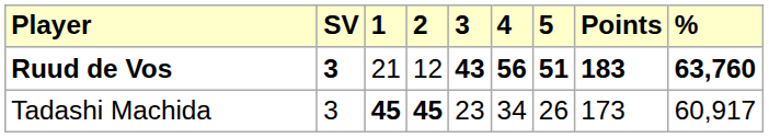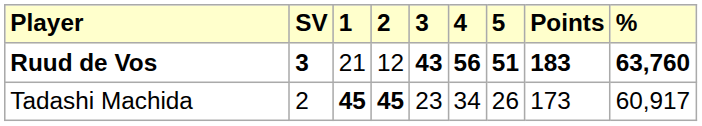 <table class="wikitable">
 <tr bgcolor="#ffffcc">
 <td width=180><strong>Player</strong></td>
 <td><strong>SV</strong></td>
 <td><strong>1</strong></td>
 <td><strong>2</strong></td>
 <td><strong>3</strong></td>
 <td><strong>4</strong></td>
 <td><strong>5</strong></td>
 <td><strong>Points</strong></td>
 <td><strong>%</strong></td>
 </tr>
 <tr bgcolor="FFFFFF">
 <td> <strong>Ruud de Vos</strong></td>
 <td><strong>3</strong></td>
 <td>21</td>
 <td>12</td>
 <td><strong>43</strong></td>
 <td><strong>56</strong></td>
 <td><strong>51</strong></td>
 <td><strong>183</strong></td>
 <td><strong>63,760</strong></td>
 </tr>
 <tr bgcolor="FFFFFF">
 <td> Tadashi Machida</td>
-<td>3</td>
+<td>2</td>
 <td><strong>45</strong></td>
 <td><strong>45</strong></td>
 <td>23</td>
 <td>34</td>
 <td>26</td>
 <td>173</td>
 <td>60,917</td>
 </tr>
 </table>
